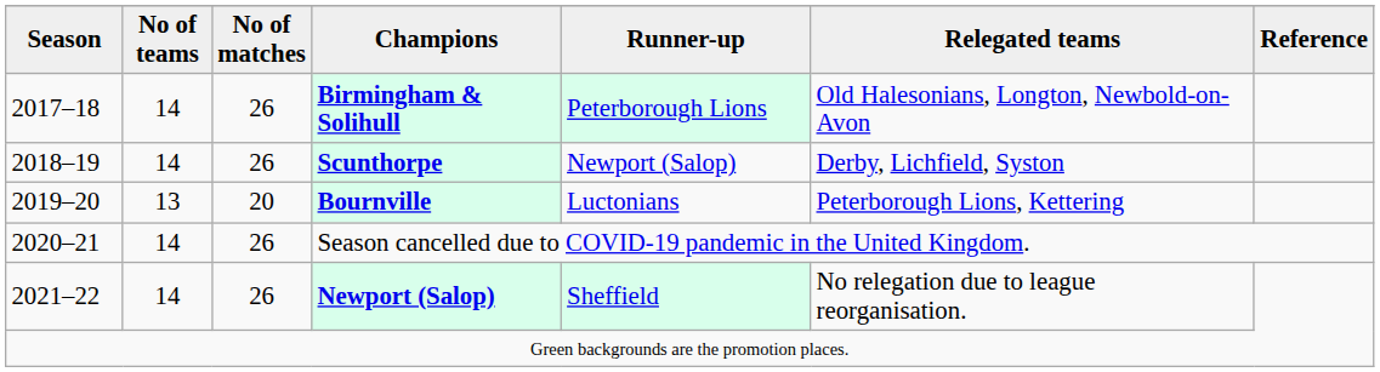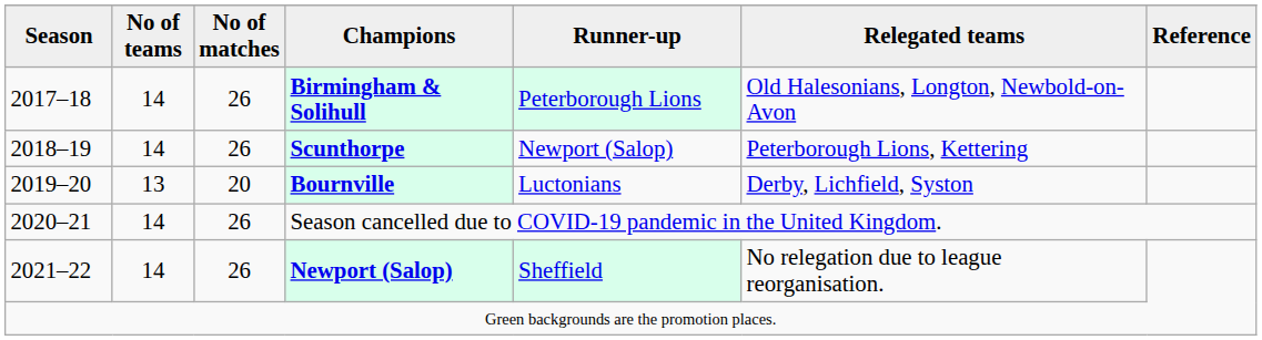 <table class="wikitable">
 <tr>
 </tr>
 <tr>
 <th style="background:#efefef; width:70px;">Season</th>
 <th style="background:#efefef; width:50px;">No of teams</th>
 <th style="background:#efefef; width:50px;">No of matches</th>
 <th style="background:#efefef; width:160px;">Champions</th>
 <th style="background:#efefef; width:160px;">Runner-up</th>
 <th style="background:#efefef; width:300px;">Relegated teams</th>
 <th style="background:#efefef; width:50px;">Reference</th>
 </tr>
 <tr>
 <td>2017–18</td>
 <td style="text-align: center;">14</td>
 <td style="text-align: center;">26</td>
 <td style="background:#d8ffeb;"><strong><a href='#'>Birmingham & Solihull</a></strong></td>
 <td style="background:#d8ffeb;"><a href='#'>Peterborough Lions</a></td>
 <td><a href='#'>Old Halesonians</a>, <a href='#'>Longton</a>, <a href='#'>Newbold-on-Avon</a></td>
 <td></td>
 </tr>
 <tr>
 <td>2018–19</td>
 <td style="text-align: center;">14</td>
 <td style="text-align: center;">26</td>
 <td style="background:#d8ffeb;"><strong><a href='#'>Scunthorpe</a></strong></td>
 <td><a href='#'>Newport (Salop)</a></td>
-<td><a href='#'>Derby</a>, <a href='#'>Lichfield</a>, <a href='#'>Syston</a></td>
+<td><a href='#'>Peterborough Lions</a>, <a href='#'>Kettering</a></td>
 <td></td>
 </tr>
 <tr>
 <td>2019–20</td>
 <td style="text-align: center;">13</td>
 <td style="text-align: center;">20</td>
 <td style="background:#d8ffeb;"><strong><a href='#'>Bournville</a></strong></td>
 <td><a href='#'>Luctonians</a></td>
-<td><a href='#'>Peterborough Lions</a>, <a href='#'>Kettering</a></td>
+<td><a href='#'>Derby</a>, <a href='#'>Lichfield</a>, <a href='#'>Syston</a></td>
 <td></td>
 </tr>
 <tr>
 <td>2020–21</td>
 <td style="text-align: center;">14</td>
 <td style="text-align: center;">26</td>
 <td colspan=6>Season cancelled due to <a href='#'>COVID-19 pandemic in the United Kingdom</a>.</td>
 </tr>
 <tr>
 <td>2021–22</td>
 <td style="text-align: center;">14</td>
 <td style="text-align: center;">26</td>
 <td style="background:#d8ffeb;"><strong><a href='#'>Newport (Salop)</a></strong></td>
 <td style="background:#d8ffeb;"><a href='#'>Sheffield</a></td>
 <td>No relegation due to league reorganisation.</td>
 </tr>
 <tr>
 <td colspan="15"  style="border:0; font-size:smaller; text-align:center;"><small><span>Green backgrounds</span> are the promotion places.</small></td>
 </tr>
 </table>
